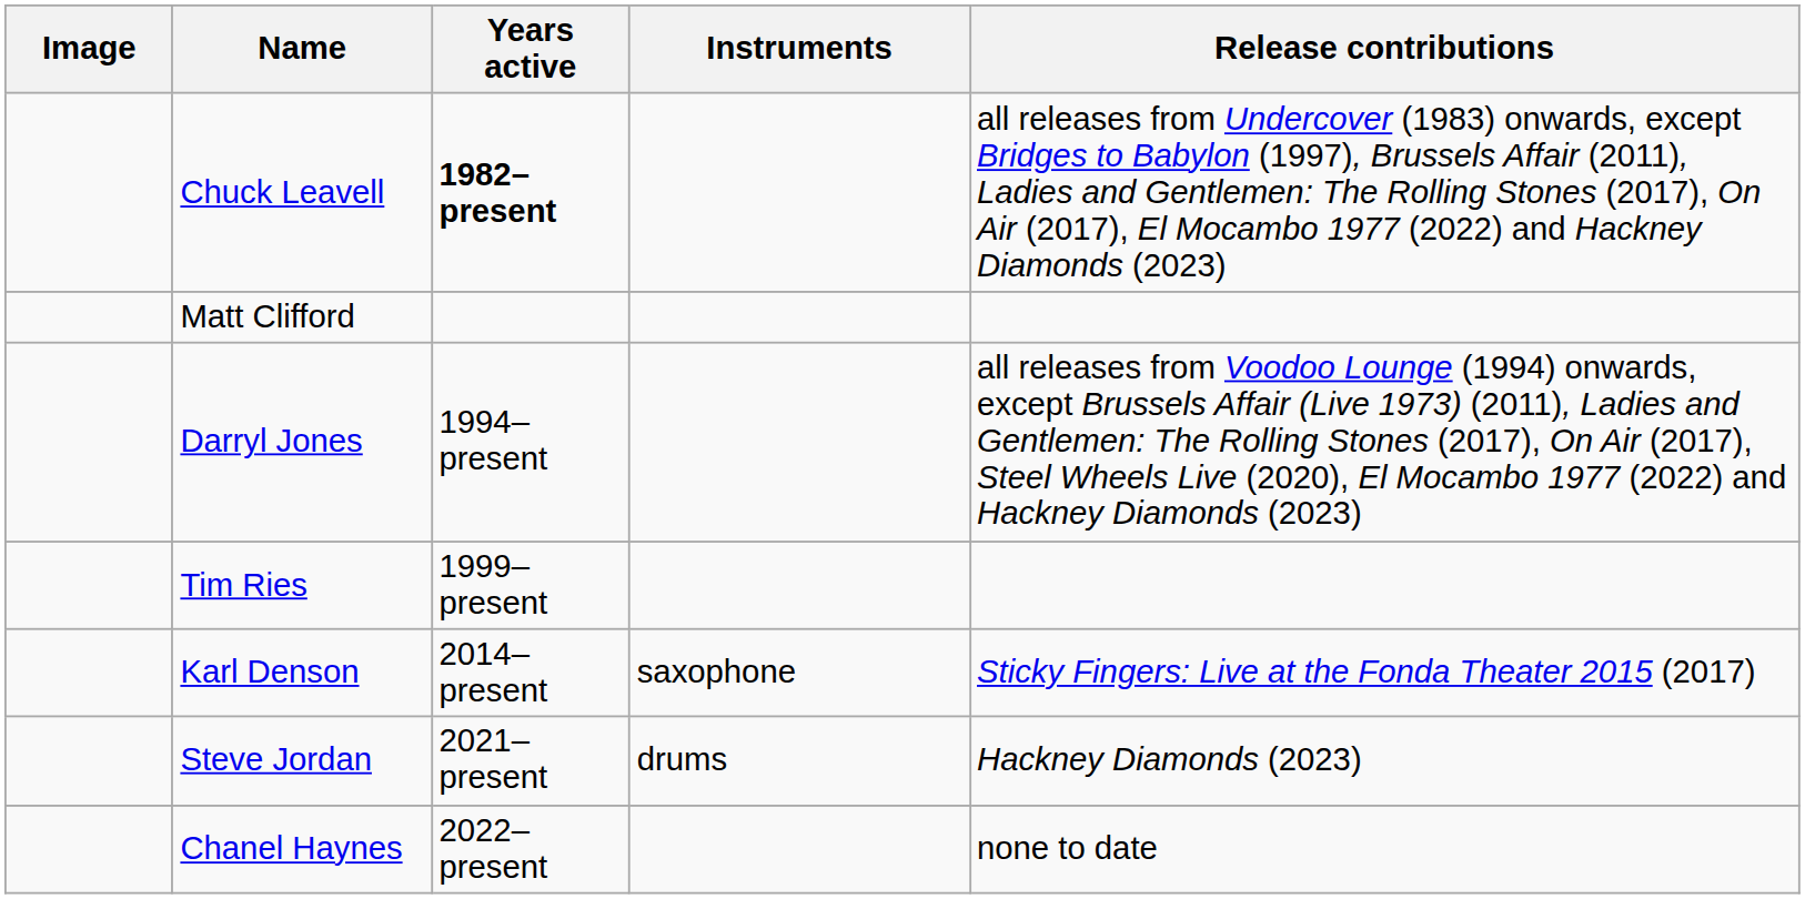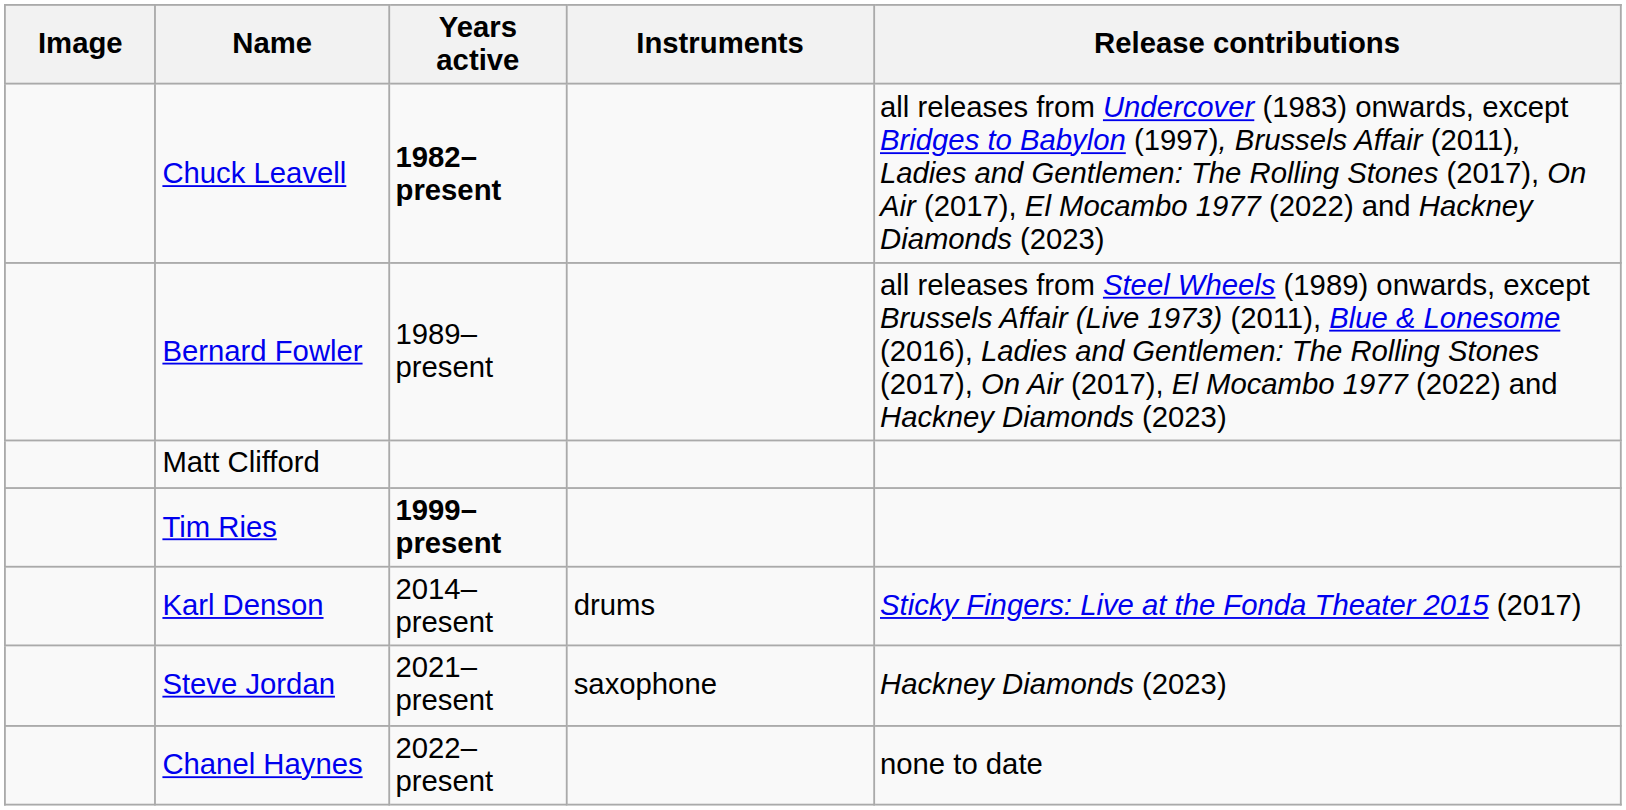 <table class="wikitable" width="100%" border="1">
 <tr>
 <th width="75">Image</th>
 <th width="120">Name</th>
 <th width="90">Years active</th>
 <th width="160">Instruments</th>
 <th>Release contributions</th>
 </tr>
 <tr>
 <td></td>
 <td><a href='#'>Chuck Leavell</a></td>
 <td><strong>1982–present</strong></td>
 <td></td>
 <td>all releases from <em><a href='#'>Undercover</a></em> (1983) onwards, except <em><a href='#'>Bridges to Babylon</a></em> (1997)<em>, Brussels Affair</em> (2011)<em>, Ladies and Gentlemen: The Rolling Stones</em> (2017), <em>On Air</em> (2017), <em>El Mocambo 1977</em> (2022) and <em>Hackney Diamonds</em> (2023)</td>
 </tr>
 <tr>
 <td></td>
+<td><a href='#'>Bernard Fowler</a></td>
+<td>1989–present</td>
+<td></td>
+<td>all releases from <em><a href='#'>Steel Wheels</a></em> (1989) onwards, except <em>Brussels Affair (Live 1973)</em> (2011), <em><a href='#'>Blue & Lonesome</a></em> (2016), <em>Ladies and Gentlemen: The Rolling Stones</em> (2017), <em>On Air</em> (2017), <em>El Mocambo 1977</em> (2022) and <em>Hackney Diamonds</em> (2023)</td>
+</tr>
+<tr>
+<td></td>
 <td>Matt Clifford</td>
 <td></td>
 <td></td>
 <td></td>
 </tr>
 <tr>
 <td></td>
-<td><a href='#'>Darryl Jones</a></td>
-<td>1994–present</td>
-<td></td>
-<td>all releases from <em><a href='#'>Voodoo Lounge</a></em> (1994) onwards, except <em>Brussels Affair (Live 1973)</em> (2011)<em>, Ladies and Gentlemen: The Rolling Stones</em> (2017), <em>On Air</em> (2017), <em>Steel Wheels Live</em> (2020), <em>El Mocambo 1977</em> (2022) and <em>Hackney Diamonds</em> (2023)</td>
-</tr>
-<tr>
-<td></td>
 <td><a href='#'>Tim Ries</a></td>
-<td>1999–present</td>
+<td><strong>1999–present</strong></td>
 <td></td>
 <td></td>
 </tr>
 <tr>
 <td></td>
 <td><a href='#'>Karl Denson</a></td>
 <td>2014–present</td>
-<td>saxophone</td>
+<td>drums</td>
 <td><em><a href='#'>Sticky Fingers: Live at the Fonda Theater 2015</a></em> (2017)</td>
 </tr>
 <tr>
 <td></td>
 <td><a href='#'>Steve Jordan</a></td>
 <td>2021–present</td>
-<td>drums</td>
+<td>saxophone</td>
 <td><em>Hackney Diamonds</em> (2023)</td>
 </tr>
 <tr>
 <td></td>
 <td><a href='#'>Chanel Haynes</a></td>
 <td>2022–present</td>
 <td></td>
 <td>none to date</td>
 </tr>
 </table>
